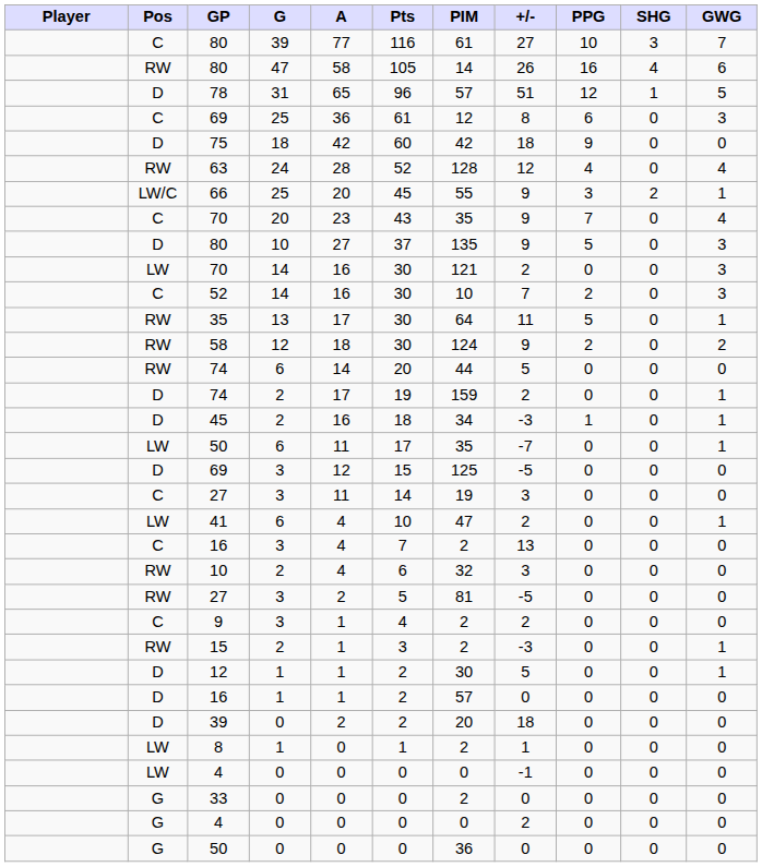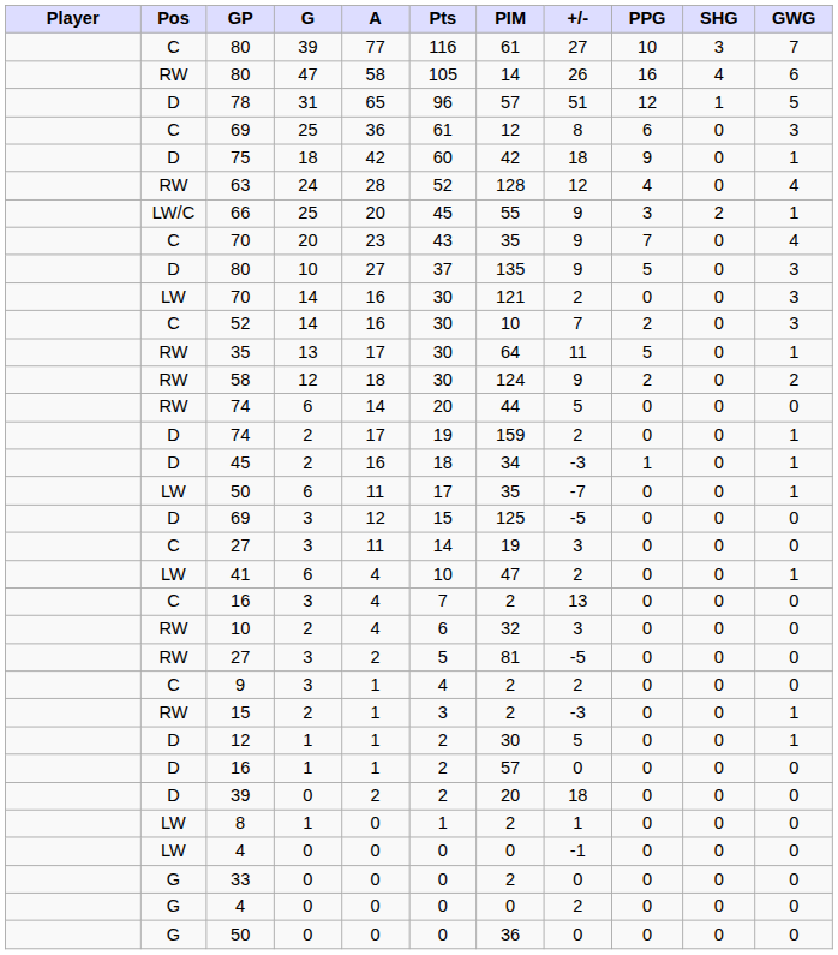 <table style="width:60%;" class="wikitable sortable">
 <tr style="text-align:center;">
 <th style="background:#ddf; width:10%;">Player</th>
 <th style="background:#ddf; width:3%;" title="Position">Pos</th>
 <th style="background:#ddf; width:5%;" title="Games played">GP</th>
 <th style="background:#ddf; width:5%;" title="Goals">G</th>
 <th style="background:#ddf; width:5%;" title="Assists">A</th>
 <th style="background:#ddf; width:5%;" title="Points">Pts</th>
 <th style="background:#ddf; width:5%;" title="Penalties in Minutes">PIM</th>
 <th style="background:#ddf; width:5%;" title="Plus/minus">+/-</th>
 <th style="background:#ddf; width:5%;" title="Power play goals">PPG</th>
 <th style="background:#ddf; width:5%;" title="Short-handed goals">SHG</th>
 <th style="background:#ddf; width:5%;" title="Game-winning goals">GWG</th>
 </tr>
 <tr style="text-align:center;">
 <td style="text-align:right;"></td>
 <td>C</td>
 <td>80</td>
 <td>39</td>
 <td>77</td>
 <td>116</td>
 <td>61</td>
 <td>27</td>
 <td>10</td>
 <td>3</td>
 <td>7</td>
 </tr>
 <tr style="text-align:center;">
 <td style="text-align:right;"></td>
 <td>RW</td>
 <td>80</td>
 <td>47</td>
 <td>58</td>
 <td>105</td>
 <td>14</td>
 <td>26</td>
 <td>16</td>
 <td>4</td>
 <td>6</td>
 </tr>
 <tr style="text-align:center;">
 <td style="text-align:right;"></td>
 <td>D</td>
 <td>78</td>
 <td>31</td>
 <td>65</td>
 <td>96</td>
 <td>57</td>
 <td>51</td>
 <td>12</td>
 <td>1</td>
 <td>5</td>
 </tr>
 <tr style="text-align:center;">
 <td style="text-align:right;"></td>
 <td>C</td>
 <td>69</td>
 <td>25</td>
 <td>36</td>
 <td>61</td>
 <td>12</td>
 <td>8</td>
 <td>6</td>
 <td>0</td>
 <td>3</td>
 </tr>
 <tr style="text-align:center;">
 <td style="text-align:right;"></td>
 <td>D</td>
 <td>75</td>
 <td>18</td>
 <td>42</td>
 <td>60</td>
 <td>42</td>
 <td>18</td>
 <td>9</td>
 <td>0</td>
-<td>0</td>
+<td>1</td>
 </tr>
 <tr style="text-align:center;">
 <td style="text-align:right;"></td>
 <td>RW</td>
 <td>63</td>
 <td>24</td>
 <td>28</td>
 <td>52</td>
 <td>128</td>
 <td>12</td>
 <td>4</td>
 <td>0</td>
 <td>4</td>
 </tr>
 <tr style="text-align:center;">
 <td style="text-align:right;"></td>
 <td>LW/C</td>
 <td>66</td>
 <td>25</td>
 <td>20</td>
 <td>45</td>
 <td>55</td>
 <td>9</td>
 <td>3</td>
 <td>2</td>
 <td>1</td>
 </tr>
 <tr style="text-align:center;">
 <td style="text-align:right;"></td>
 <td>C</td>
 <td>70</td>
 <td>20</td>
 <td>23</td>
 <td>43</td>
 <td>35</td>
 <td>9</td>
 <td>7</td>
 <td>0</td>
 <td>4</td>
 </tr>
 <tr style="text-align:center;">
 <td style="text-align:right;"></td>
 <td>D</td>
 <td>80</td>
 <td>10</td>
 <td>27</td>
 <td>37</td>
 <td>135</td>
 <td>9</td>
 <td>5</td>
 <td>0</td>
 <td>3</td>
 </tr>
 <tr style="text-align:center;">
 <td style="text-align:right;"></td>
 <td>LW</td>
 <td>70</td>
 <td>14</td>
 <td>16</td>
 <td>30</td>
 <td>121</td>
 <td>2</td>
 <td>0</td>
 <td>0</td>
 <td>3</td>
 </tr>
 <tr style="text-align:center;">
 <td style="text-align:right;"></td>
 <td>C</td>
 <td>52</td>
 <td>14</td>
 <td>16</td>
 <td>30</td>
 <td>10</td>
 <td>7</td>
 <td>2</td>
 <td>0</td>
 <td>3</td>
 </tr>
 <tr style="text-align:center;">
 <td style="text-align:right;"></td>
 <td>RW</td>
 <td>35</td>
 <td>13</td>
 <td>17</td>
 <td>30</td>
 <td>64</td>
 <td>11</td>
 <td>5</td>
 <td>0</td>
 <td>1</td>
 </tr>
 <tr style="text-align:center;">
 <td style="text-align:right;"></td>
 <td>RW</td>
 <td>58</td>
 <td>12</td>
 <td>18</td>
 <td>30</td>
 <td>124</td>
 <td>9</td>
 <td>2</td>
 <td>0</td>
 <td>2</td>
 </tr>
 <tr style="text-align:center;">
 <td style="text-align:right;"></td>
 <td>RW</td>
 <td>74</td>
 <td>6</td>
 <td>14</td>
 <td>20</td>
 <td>44</td>
 <td>5</td>
 <td>0</td>
 <td>0</td>
 <td>0</td>
 </tr>
 <tr style="text-align:center;">
 <td style="text-align:right;"></td>
 <td>D</td>
 <td>74</td>
 <td>2</td>
 <td>17</td>
 <td>19</td>
 <td>159</td>
 <td>2</td>
 <td>0</td>
 <td>0</td>
 <td>1</td>
 </tr>
 <tr style="text-align:center;">
 <td style="text-align:right;"></td>
 <td>D</td>
 <td>45</td>
 <td>2</td>
 <td>16</td>
 <td>18</td>
 <td>34</td>
 <td>-3</td>
 <td>1</td>
 <td>0</td>
 <td>1</td>
 </tr>
 <tr style="text-align:center;">
 <td style="text-align:right;"></td>
 <td>LW</td>
 <td>50</td>
 <td>6</td>
 <td>11</td>
 <td>17</td>
 <td>35</td>
 <td>-7</td>
 <td>0</td>
 <td>0</td>
 <td>1</td>
 </tr>
 <tr style="text-align:center;">
 <td style="text-align:right;"></td>
 <td>D</td>
 <td>69</td>
 <td>3</td>
 <td>12</td>
 <td>15</td>
 <td>125</td>
 <td>-5</td>
 <td>0</td>
 <td>0</td>
 <td>0</td>
 </tr>
 <tr style="text-align:center;">
 <td style="text-align:right;"></td>
 <td>C</td>
 <td>27</td>
 <td>3</td>
 <td>11</td>
 <td>14</td>
 <td>19</td>
 <td>3</td>
 <td>0</td>
 <td>0</td>
 <td>0</td>
 </tr>
 <tr style="text-align:center;">
 <td style="text-align:right;"></td>
 <td>LW</td>
 <td>41</td>
 <td>6</td>
 <td>4</td>
 <td>10</td>
 <td>47</td>
 <td>2</td>
 <td>0</td>
 <td>0</td>
 <td>1</td>
 </tr>
 <tr style="text-align:center;">
 <td style="text-align:right;"></td>
 <td>C</td>
 <td>16</td>
 <td>3</td>
 <td>4</td>
 <td>7</td>
 <td>2</td>
 <td>13</td>
 <td>0</td>
 <td>0</td>
 <td>0</td>
 </tr>
 <tr style="text-align:center;">
 <td style="text-align:right;"></td>
 <td>RW</td>
 <td>10</td>
 <td>2</td>
 <td>4</td>
 <td>6</td>
 <td>32</td>
 <td>3</td>
 <td>0</td>
 <td>0</td>
 <td>0</td>
 </tr>
 <tr style="text-align:center;">
 <td style="text-align:right;"></td>
 <td>RW</td>
 <td>27</td>
 <td>3</td>
 <td>2</td>
 <td>5</td>
 <td>81</td>
 <td>-5</td>
 <td>0</td>
 <td>0</td>
 <td>0</td>
 </tr>
 <tr style="text-align:center;">
 <td style="text-align:right;"></td>
 <td>C</td>
 <td>9</td>
 <td>3</td>
 <td>1</td>
 <td>4</td>
 <td>2</td>
 <td>2</td>
 <td>0</td>
 <td>0</td>
 <td>0</td>
 </tr>
 <tr style="text-align:center;">
 <td style="text-align:right;"></td>
 <td>RW</td>
 <td>15</td>
 <td>2</td>
 <td>1</td>
 <td>3</td>
 <td>2</td>
 <td>-3</td>
 <td>0</td>
 <td>0</td>
 <td>1</td>
 </tr>
 <tr style="text-align:center;">
 <td style="text-align:right;"></td>
 <td>D</td>
 <td>12</td>
 <td>1</td>
 <td>1</td>
 <td>2</td>
 <td>30</td>
 <td>5</td>
 <td>0</td>
 <td>0</td>
 <td>1</td>
 </tr>
 <tr style="text-align:center;">
 <td style="text-align:right;"></td>
 <td>D</td>
 <td>16</td>
 <td>1</td>
 <td>1</td>
 <td>2</td>
 <td>57</td>
 <td>0</td>
 <td>0</td>
 <td>0</td>
 <td>0</td>
 </tr>
 <tr style="text-align:center;">
 <td style="text-align:right;"></td>
 <td>D</td>
 <td>39</td>
 <td>0</td>
 <td>2</td>
 <td>2</td>
 <td>20</td>
 <td>18</td>
 <td>0</td>
 <td>0</td>
 <td>0</td>
 </tr>
 <tr style="text-align:center;">
 <td style="text-align:right;"></td>
 <td>LW</td>
 <td>8</td>
 <td>1</td>
 <td>0</td>
 <td>1</td>
 <td>2</td>
 <td>1</td>
 <td>0</td>
 <td>0</td>
 <td>0</td>
 </tr>
 <tr style="text-align:center;">
 <td style="text-align:right;"></td>
 <td>LW</td>
 <td>4</td>
 <td>0</td>
 <td>0</td>
 <td>0</td>
 <td>0</td>
 <td>-1</td>
 <td>0</td>
 <td>0</td>
 <td>0</td>
 </tr>
 <tr style="text-align:center;">
 <td style="text-align:right;"></td>
 <td>G</td>
 <td>33</td>
 <td>0</td>
 <td>0</td>
 <td>0</td>
 <td>2</td>
 <td>0</td>
 <td>0</td>
 <td>0</td>
 <td>0</td>
 </tr>
 <tr style="text-align:center;">
 <td style="text-align:right;"></td>
 <td>G</td>
 <td>4</td>
 <td>0</td>
 <td>0</td>
 <td>0</td>
 <td>0</td>
 <td>2</td>
 <td>0</td>
 <td>0</td>
 <td>0</td>
 </tr>
 <tr style="text-align:center;">
 <td style="text-align:right;"></td>
 <td>G</td>
 <td>50</td>
 <td>0</td>
 <td>0</td>
 <td>0</td>
 <td>36</td>
 <td>0</td>
 <td>0</td>
 <td>0</td>
 <td>0</td>
 </tr>
 </table>
